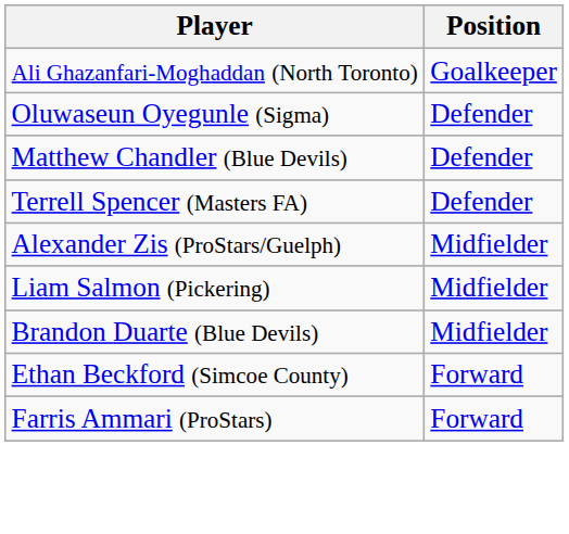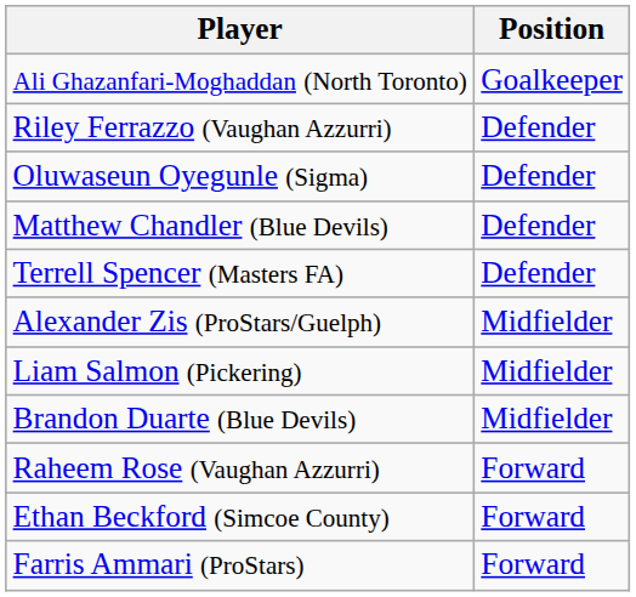 <table class="wikitable">
 <tr>
 <th>Player</th>
 <th>Position</th>
 </tr>
 <tr>
 <td><small><a href='#'>Ali Ghazanfari-Moghaddan</a></small> <small>(North Toronto)</small></td>
 <td><a href='#'>Goalkeeper</a></td>
+</tr>
+<tr>
+<td><a href='#'>Riley Ferrazzo</a> <small>(Vaughan Azzurri)</small></td>
+<td><a href='#'>Defender</a></td>
 </tr>
 <tr>
 <td><a href='#'>Oluwaseun Oyegunle</a> <small>(Sigma)</small></td>
 <td><a href='#'>Defender</a></td>
 </tr>
 <tr>
 <td><a href='#'>Matthew Chandler</a> <small>(Blue Devils)</small></td>
 <td><a href='#'>Defender</a></td>
 </tr>
 <tr>
 <td><a href='#'>Terrell Spencer</a> <small>(Masters FA)</small></td>
 <td><a href='#'>Defender</a></td>
 </tr>
 <tr>
 <td><a href='#'>Alexander Zis</a> <small>(ProStars/Guelph)</small></td>
 <td><a href='#'>Midfielder</a></td>
 </tr>
 <tr>
 <td><a href='#'>Liam Salmon</a> <small>(Pickering)</small></td>
 <td><a href='#'>Midfielder</a></td>
 </tr>
 <tr>
 <td><a href='#'>Brandon Duarte</a> <small>(Blue Devils)</small></td>
 <td><a href='#'>Midfielder</a></td>
 </tr>
 <tr>
+<td><a href='#'>Raheem Rose</a> <small>(Vaughan Azzurri)</small></td>
+<td><a href='#'>Forward</a></td>
+</tr>
+<tr>
 <td><a href='#'>Ethan Beckford</a> <small>(Simcoe County)</small></td>
 <td><a href='#'>Forward</a></td>
 </tr>
 <tr>
 <td><a href='#'>Farris Ammari</a> <small>(ProStars)</small></td>
 <td><a href='#'>Forward</a></td>
 </tr>
 </table>
